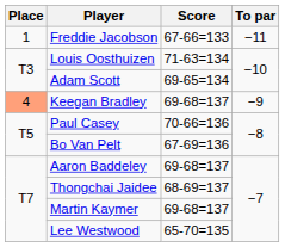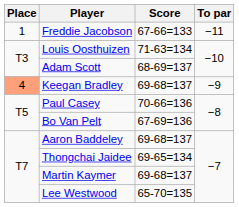 <table class="wikitable">
 <tr>
 <th>Place</th>
 <th>Player</th>
 <th>Score</th>
 <th>To par</th>
 </tr>
 <tr>
 <td align=center>1</td>
 <td> <a href='#'>Freddie Jacobson</a></td>
 <td align=center>67-66=133</td>
 <td align=center>−11</td>
 </tr>
 <tr>
 <td rowspan="2" align=center>T3</td>
 <td> <a href='#'>Louis Oosthuizen</a></td>
 <td align=center>71-63=134</td>
 <td rowspan="2" align=center>−10</td>
 </tr>
 <tr>
 <td> <a href='#'>Adam Scott</a></td>
-<td align=center>69-65=134</td>
+<td align=center>68-69=137</td>
 </tr>
 <tr>
 <td align=center style="background: lightsalmon;">4</td>
 <td> <a href='#'>Keegan Bradley</a></td>
 <td align=center>69-68=137</td>
 <td align=center>−9</td>
 </tr>
 <tr>
 <td rowspan="2" align=center>T5</td>
 <td> <a href='#'>Paul Casey</a></td>
 <td align=center>70-66=136</td>
 <td rowspan="2" align=center>−8</td>
 </tr>
 <tr>
 <td> <a href='#'>Bo Van Pelt</a></td>
 <td align=center>67-69=136</td>
 </tr>
 <tr>
 <td rowspan="4" align=center>T7</td>
 <td> <a href='#'>Aaron Baddeley</a></td>
 <td align=center>69-68=137</td>
 <td rowspan="4" align=center>−7</td>
 </tr>
 <tr>
 <td> <a href='#'>Thongchai Jaidee</a></td>
-<td align=center>68-69=137</td>
+<td align=center>69-65=134</td>
 </tr>
 <tr>
 <td> <a href='#'>Martin Kaymer</a></td>
 <td align=center>69-68=137</td>
 </tr>
 <tr>
 <td> <a href='#'>Lee Westwood</a></td>
 <td align=center>65-70=135</td>
 </tr>
 </table>
